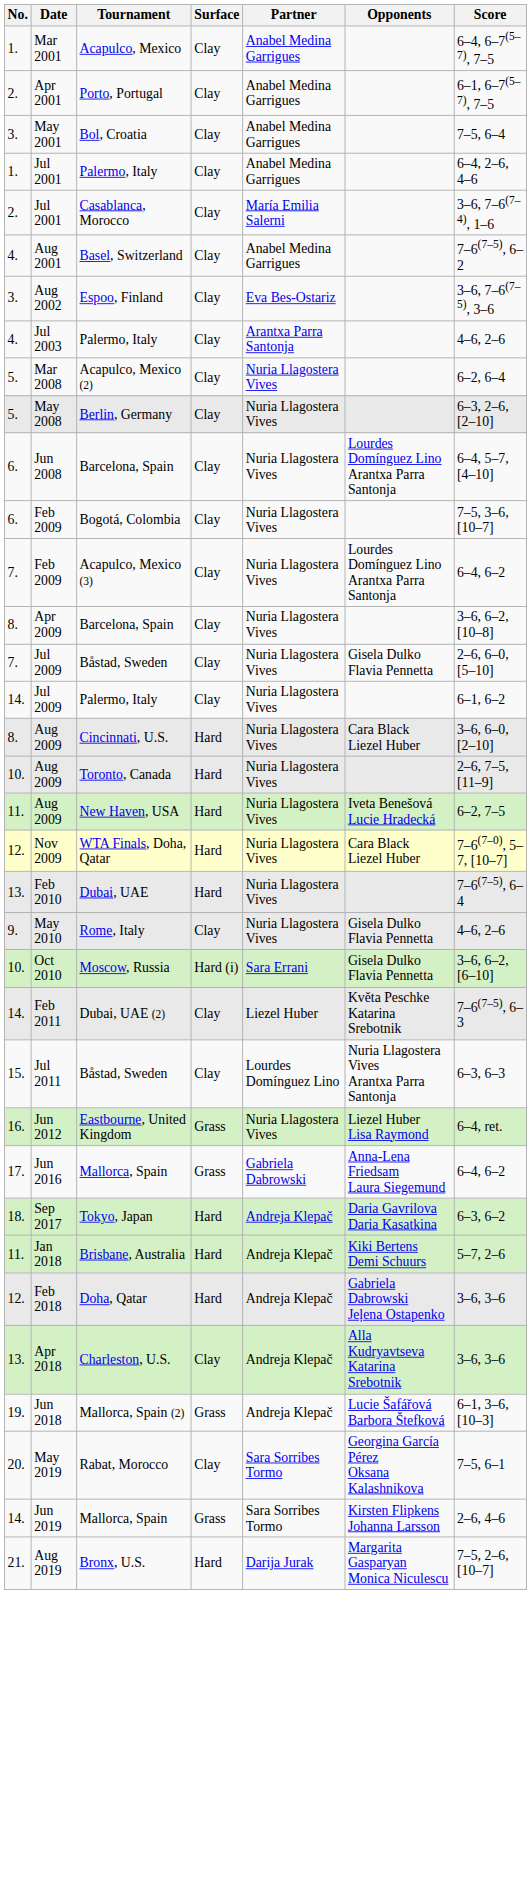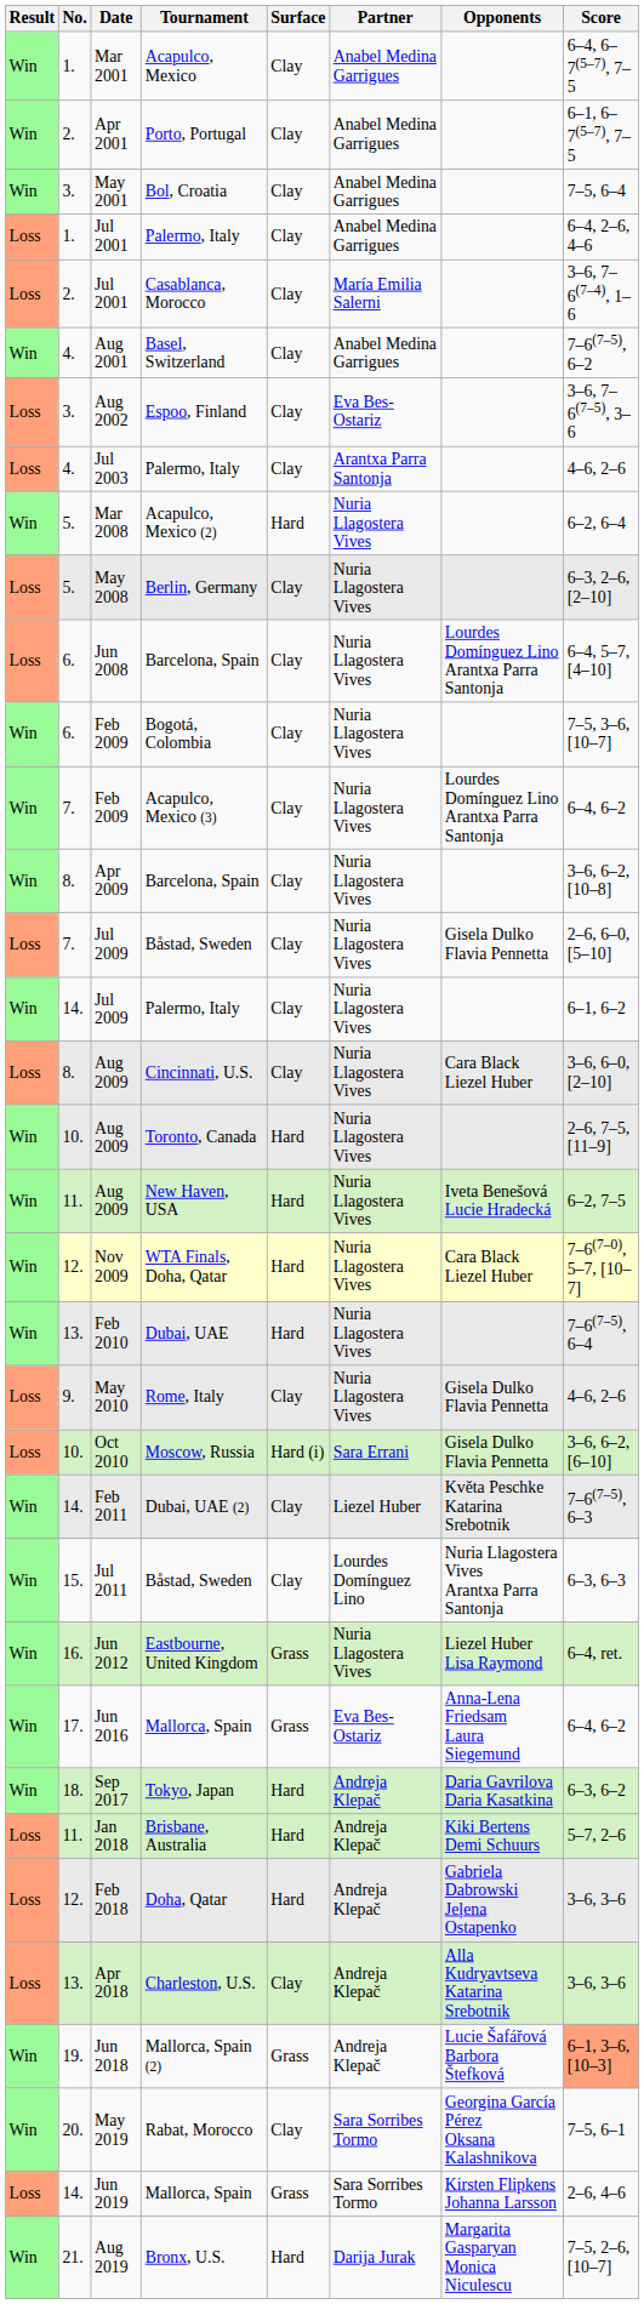 <table class="sortable wikitable">
 <tr>
+<th>Result</th>
 <th>No.</th>
 <th>Date</th>
 <th>Tournament</th>
 <th>Surface</th>
 <th>Partner</th>
 <th>Opponents</th>
 <th class="unsortable">Score</th>
 </tr>
 <tr>
+<td style="background:#98fb98;">Win</td>
 <td>1.</td>
 <td>Mar 2001</td>
 <td><a href='#'>Acapulco</a>, Mexico</td>
 <td>Clay</td>
 <td> <a href='#'>Anabel Medina Garrigues</a></td>
 <td></td>
 <td>6–4, 6–7<sup>(5–7)</sup>, 7–5</td>
 </tr>
 <tr>
+<td style="background:#98fb98;">Win</td>
 <td>2.</td>
 <td>Apr 2001</td>
 <td><a href='#'>Porto</a>, Portugal</td>
 <td>Clay</td>
 <td> Anabel Medina Garrigues</td>
 <td></td>
 <td>6–1, 6–7<sup>(5–7)</sup>, 7–5</td>
 </tr>
 <tr>
+<td style="background:#98fb98;">Win</td>
 <td>3.</td>
 <td>May 2001</td>
 <td><a href='#'>Bol</a>, Croatia</td>
 <td>Clay</td>
 <td> Anabel Medina Garrigues</td>
 <td></td>
 <td>7–5, 6–4</td>
 </tr>
 <tr>
+<td style="background:#ffa07a;">Loss</td>
 <td>1.</td>
 <td>Jul 2001</td>
 <td><a href='#'>Palermo</a>, Italy</td>
 <td>Clay</td>
 <td> Anabel Medina Garrigues</td>
 <td></td>
 <td>6–4, 2–6, 4–6</td>
 </tr>
 <tr>
+<td style="background:#ffa07a;">Loss</td>
 <td>2.</td>
 <td>Jul 2001</td>
 <td><a href='#'>Casablanca</a>, Morocco</td>
 <td>Clay</td>
 <td> <a href='#'>María Emilia Salerni</a></td>
 <td></td>
 <td>3–6, 7–6<sup>(7–4)</sup>, 1–6</td>
 </tr>
 <tr>
+<td style="background:#98fb98;">Win</td>
 <td>4.</td>
 <td>Aug 2001</td>
 <td><a href='#'>Basel</a>, Switzerland</td>
 <td>Clay</td>
 <td> Anabel Medina Garrigues</td>
 <td></td>
 <td>7–6<sup>(7–5)</sup>, 6–2</td>
 </tr>
 <tr>
+<td style="background:#ffa07a;">Loss</td>
 <td>3.</td>
 <td>Aug 2002</td>
 <td><a href='#'>Espoo</a>, Finland</td>
 <td>Clay</td>
 <td> <a href='#'>Eva Bes-Ostariz</a></td>
 <td></td>
 <td>3–6, 7–6<sup>(7–5)</sup>, 3–6</td>
 </tr>
 <tr>
+<td style="background:#ffa07a;">Loss</td>
 <td>4.</td>
 <td>Jul 2003</td>
 <td>Palermo, Italy</td>
 <td>Clay</td>
 <td> <a href='#'>Arantxa Parra Santonja</a></td>
 <td></td>
 <td>4–6, 2–6</td>
 </tr>
 <tr>
+<td style="background:#98fb98;">Win</td>
 <td>5.</td>
 <td>Mar 2008</td>
 <td>Acapulco, Mexico <small>(2)</small></td>
-<td>Clay</td>
+<td>Hard</td>
 <td> <a href='#'>Nuria Llagostera Vives</a></td>
 <td></td>
 <td>6–2, 6–4</td>
 </tr>
 <tr bgcolor=e9e9e9>
+<td style="background:#ffa07a;">Loss</td>
 <td>5.</td>
 <td>May 2008</td>
 <td><a href='#'>Berlin</a>, Germany</td>
 <td>Clay</td>
 <td> Nuria Llagostera Vives</td>
 <td></td>
 <td>6–3, 2–6, [2–10]</td>
 </tr>
 <tr>
+<td style="background:#ffa07a;">Loss</td>
 <td>6.</td>
 <td>Jun 2008</td>
 <td>Barcelona, Spain</td>
 <td>Clay</td>
 <td> Nuria Llagostera Vives</td>
 <td> <a href='#'>Lourdes Domínguez Lino</a><br> Arantxa Parra Santonja</td>
 <td>6–4, 5–7, [4–10]</td>
 </tr>
 <tr>
+<td style="background:#98fb98;">Win</td>
 <td>6.</td>
 <td>Feb 2009</td>
 <td>Bogotá, Colombia</td>
 <td>Clay</td>
 <td> Nuria Llagostera Vives</td>
 <td></td>
 <td>7–5, 3–6, [10–7]</td>
 </tr>
 <tr>
+<td style="background:#98fb98;">Win</td>
 <td>7.</td>
 <td>Feb 2009</td>
 <td>Acapulco, Mexico <small>(3)</small></td>
 <td>Clay</td>
 <td> Nuria Llagostera Vives</td>
 <td> Lourdes Domínguez Lino<br> Arantxa Parra Santonja</td>
 <td>6–4, 6–2</td>
 </tr>
 <tr>
+<td style="background:#98fb98;">Win</td>
 <td>8.</td>
 <td>Apr 2009</td>
 <td>Barcelona, Spain</td>
 <td>Clay</td>
 <td> Nuria Llagostera Vives</td>
 <td></td>
 <td>3–6, 6–2, [10–8]</td>
 </tr>
 <tr>
+<td style="background:#ffa07a;">Loss</td>
 <td>7.</td>
 <td>Jul 2009</td>
 <td>Båstad, Sweden</td>
 <td>Clay</td>
 <td> Nuria Llagostera Vives</td>
 <td> Gisela Dulko<br> Flavia Pennetta</td>
 <td>2–6, 6–0, [5–10]</td>
 </tr>
 <tr>
+<td style="background:#98fb98;">Win</td>
 <td>14.</td>
 <td>Jul 2009</td>
 <td>Palermo, Italy</td>
 <td>Clay</td>
 <td> Nuria Llagostera Vives</td>
 <td></td>
 <td>6–1, 6–2</td>
 </tr>
 <tr bgcolor=e9e9e9>
+<td style="background:#ffa07a;">Loss</td>
 <td>8.</td>
 <td>Aug 2009</td>
 <td><a href='#'>Cincinnati</a>, U.S.</td>
-<td>Hard</td>
+<td>Clay</td>
 <td> Nuria Llagostera Vives</td>
 <td> Cara Black<br> Liezel Huber</td>
 <td>3–6, 6–0, [2–10]</td>
 </tr>
 <tr bgcolor=e9e9e9>
+<td style="background:#98fb98;">Win</td>
 <td>10.</td>
 <td>Aug 2009</td>
 <td><a href='#'>Toronto</a>, Canada</td>
 <td>Hard</td>
 <td> Nuria Llagostera Vives</td>
 <td></td>
 <td>2–6, 7–5, [11–9]</td>
 </tr>
 <tr bgcolor=d4f1c5>
+<td style="background:#98fb98;">Win</td>
 <td>11.</td>
 <td>Aug 2009</td>
 <td><a href='#'>New Haven</a>, USA</td>
 <td>Hard</td>
 <td> Nuria Llagostera Vives</td>
 <td> Iveta Benešová<br> <a href='#'>Lucie Hradecká</a></td>
 <td>6–2, 7–5</td>
 </tr>
 <tr bgcolor=ffffcc>
+<td style="background:#98fb98;">Win</td>
 <td>12.</td>
 <td>Nov 2009</td>
 <td><a href='#'>WTA Finals</a>, Doha, Qatar</td>
 <td>Hard</td>
 <td> Nuria Llagostera Vives</td>
 <td> Cara Black<br> Liezel Huber</td>
 <td>7–6<sup>(7–0)</sup>, 5–7, [10–7]</td>
 </tr>
 <tr bgcolor=e9e9e9>
+<td style="background:#98fb98;">Win</td>
 <td>13.</td>
 <td>Feb 2010</td>
 <td><a href='#'>Dubai</a>, UAE</td>
 <td>Hard</td>
 <td> Nuria Llagostera Vives</td>
 <td></td>
 <td>7–6<sup>(7–5)</sup>, 6–4</td>
 </tr>
 <tr bgcolor=e9e9e9>
+<td style="background:#ffa07a;">Loss</td>
 <td>9.</td>
 <td>May 2010</td>
 <td><a href='#'>Rome</a>, Italy</td>
 <td>Clay</td>
 <td> Nuria Llagostera Vives</td>
 <td> Gisela Dulko<br> Flavia Pennetta</td>
 <td>4–6, 2–6</td>
 </tr>
 <tr bgcolor=d4f1c5>
+<td style="background:#ffa07a;">Loss</td>
 <td>10.</td>
 <td>Oct 2010</td>
 <td><a href='#'>Moscow</a>, Russia</td>
 <td>Hard (i)</td>
 <td> <a href='#'>Sara Errani</a></td>
 <td> Gisela Dulko<br> Flavia Pennetta</td>
 <td>3–6, 6–2, [6–10]</td>
 </tr>
 <tr bgcolor=e9e9e9>
+<td style="background:#98fb98;">Win</td>
 <td>14.</td>
 <td>Feb 2011</td>
 <td>Dubai, UAE <small>(2)</small></td>
 <td>Clay</td>
 <td> Liezel Huber</td>
 <td> Květa Peschke<br> Katarina Srebotnik</td>
 <td>7–6<sup>(7–5)</sup>, 6–3</td>
 </tr>
 <tr>
+<td style="background:#98fb98;">Win</td>
 <td>15.</td>
 <td>Jul 2011</td>
 <td>Båstad, Sweden</td>
 <td>Clay</td>
 <td> Lourdes Domínguez Lino</td>
 <td> Nuria Llagostera Vives<br> Arantxa Parra Santonja</td>
 <td>6–3, 6–3</td>
 </tr>
 <tr bgcolor="d4f1c5">
+<td style="background:#98fb98;">Win</td>
 <td>16.</td>
 <td>Jun 2012</td>
 <td><a href='#'>Eastbourne</a>, United Kingdom</td>
 <td>Grass</td>
 <td> Nuria Llagostera Vives</td>
 <td> Liezel Huber<br> <a href='#'>Lisa Raymond</a></td>
 <td>6–4, ret.</td>
 </tr>
 <tr>
+<td style="background:#98fb98;">Win</td>
 <td>17.</td>
 <td>Jun 2016</td>
 <td><a href='#'>Mallorca</a>, Spain</td>
 <td>Grass</td>
-<td> <a href='#'>Gabriela Dabrowski</a></td>
+<td> <a href='#'>Eva Bes-Ostariz</a></td>
 <td> <a href='#'>Anna-Lena Friedsam</a><br> <a href='#'>Laura Siegemund</a></td>
 <td>6–4, 6–2</td>
 </tr>
 <tr bgcolor="d4f1c5">
+<td style="background:#98fb98;">Win</td>
 <td>18.</td>
 <td>Sep 2017</td>
 <td><a href='#'>Tokyo</a>, Japan</td>
 <td>Hard</td>
 <td> <a href='#'>Andreja Klepač</a></td>
 <td> <a href='#'>Daria Gavrilova</a><br> <a href='#'>Daria Kasatkina</a></td>
 <td>6–3, 6–2</td>
 </tr>
 <tr bgcolor="d4f1c5">
+<td style="background:#ffa07a;">Loss</td>
 <td>11.</td>
 <td>Jan 2018</td>
 <td><a href='#'>Brisbane</a>, Australia</td>
 <td>Hard</td>
 <td> Andreja Klepač</td>
 <td> <a href='#'>Kiki Bertens</a><br> <a href='#'>Demi Schuurs</a></td>
 <td>5–7, 2–6</td>
 </tr>
 <tr style="background:#e9e9e9;">
+<td style="background:#ffa07a;">Loss</td>
 <td>12.</td>
 <td>Feb 2018</td>
 <td><a href='#'>Doha</a>, Qatar</td>
 <td>Hard</td>
 <td> Andreja Klepač</td>
 <td> <a href='#'>Gabriela Dabrowski</a><br> <a href='#'>Jeļena Ostapenko</a></td>
 <td>3–6, 3–6</td>
 </tr>
 <tr bgcolor="d4f1c5">
+<td style="background:#ffa07a;">Loss</td>
 <td>13.</td>
 <td>Apr 2018</td>
 <td><a href='#'>Charleston</a>, U.S.</td>
 <td>Clay</td>
 <td> Andreja Klepač</td>
 <td> <a href='#'>Alla Kudryavtseva</a><br>  <a href='#'>Katarina Srebotnik</a></td>
 <td>3–6, 3–6</td>
 </tr>
 <tr>
+<td style="background:#98fb98;">Win</td>
 <td>19.</td>
 <td>Jun 2018</td>
 <td>Mallorca, Spain <small>(2)</small></td>
 <td>Grass</td>
 <td> Andreja Klepač</td>
 <td> <a href='#'>Lucie Šafářová</a><br>  <a href='#'>Barbora Štefková</a></td>
-<td>6–1, 3–6, [10–3]</td>
+<td style="background: lightsalmon;">6–1, 3–6, [10–3]</td>
 </tr>
 <tr>
+<td style="background:#98fb98;">Win</td>
 <td>20.</td>
 <td>May 2019</td>
 <td>Rabat, Morocco</td>
 <td>Clay</td>
 <td> <a href='#'>Sara Sorribes Tormo</a></td>
 <td> <a href='#'>Georgina García Pérez</a><br>  <a href='#'>Oksana Kalashnikova</a></td>
 <td>7–5, 6–1</td>
 </tr>
 <tr>
+<td style="background:#ffa07a;">Loss</td>
 <td>14.</td>
 <td>Jun 2019</td>
 <td>Mallorca, Spain</td>
 <td>Grass</td>
 <td> Sara Sorribes Tormo</td>
 <td> <a href='#'>Kirsten Flipkens</a><br>  <a href='#'>Johanna Larsson</a></td>
 <td>2–6, 4–6</td>
 </tr>
 <tr>
+<td style="background:#98fb98;">Win</td>
 <td>21.</td>
 <td>Aug 2019</td>
 <td><a href='#'>Bronx</a>, U.S.</td>
 <td>Hard</td>
 <td> <a href='#'>Darija Jurak</a></td>
 <td> <a href='#'>Margarita Gasparyan</a><br>  <a href='#'>Monica Niculescu</a></td>
 <td>7–5, 2–6, [10–7]</td>
 </tr>
 </table>
